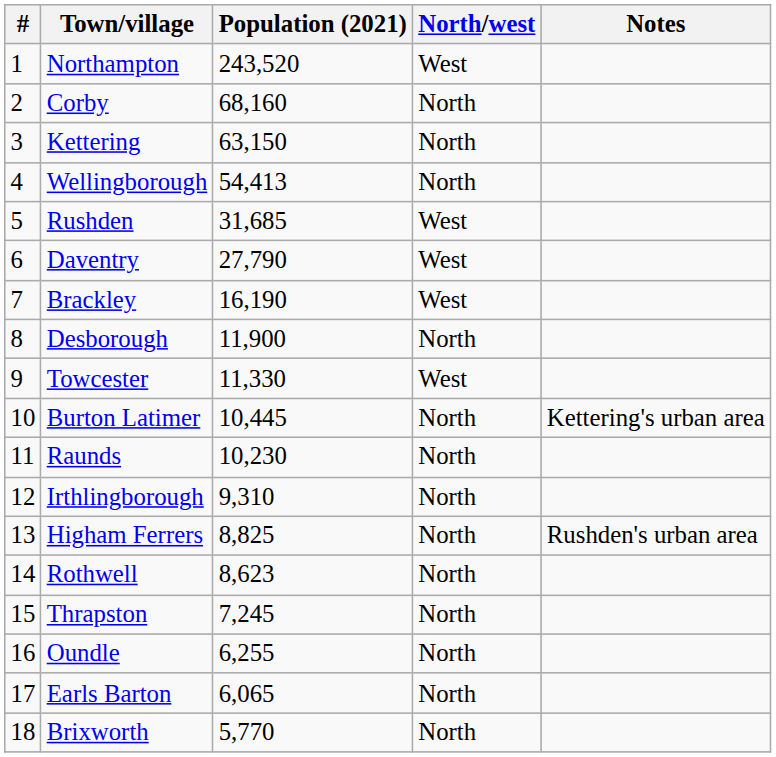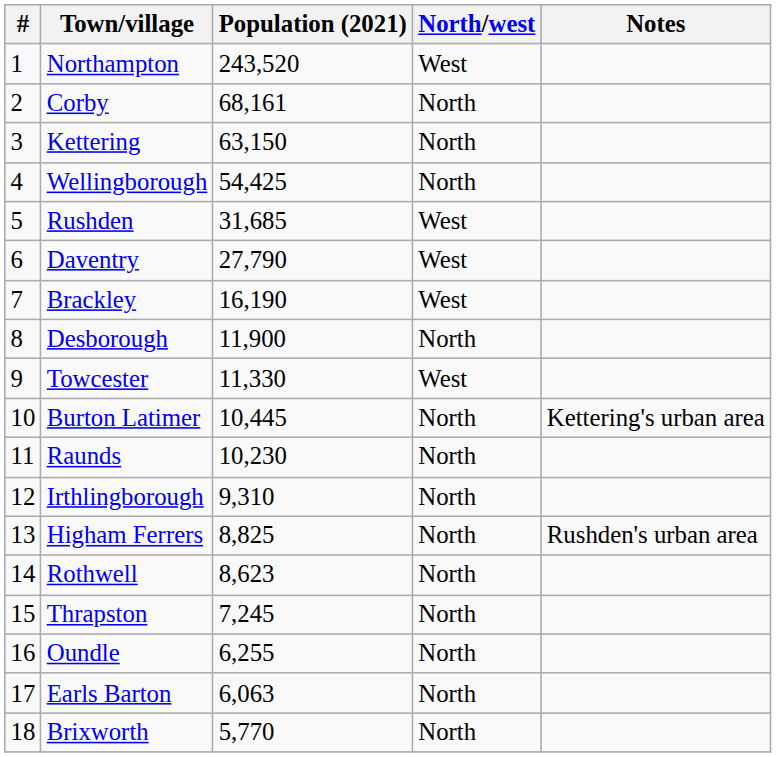 <table class="wikitable sortable">
 <tr>
 <th>#</th>
 <th>Town/village</th>
 <th>Population (2021) </th>
 <th><a href='#'>North</a>/<a href='#'>west</a></th>
 <th>Notes</th>
 </tr>
 <tr>
 <td>1</td>
 <td><a href='#'>Northampton</a></td>
 <td>243,520</td>
 <td>West</td>
 <td></td>
 </tr>
 <tr>
 <td>2</td>
 <td><a href='#'>Corby</a></td>
-<td>68,160</td>
+<td>68,161</td>
 <td>North</td>
 <td></td>
 </tr>
 <tr>
 <td>3</td>
 <td><a href='#'>Kettering</a></td>
 <td>63,150</td>
 <td>North</td>
 <td></td>
 </tr>
 <tr>
 <td>4</td>
 <td><a href='#'>Wellingborough</a></td>
-<td>54,413</td>
+<td>54,425</td>
 <td>North</td>
 <td></td>
 </tr>
 <tr>
 <td>5</td>
 <td><a href='#'>Rushden</a></td>
 <td>31,685</td>
 <td>West</td>
 <td></td>
 </tr>
 <tr>
 <td>6</td>
 <td><a href='#'>Daventry</a></td>
 <td>27,790</td>
 <td>West</td>
 <td></td>
 </tr>
 <tr>
 <td>7</td>
 <td><a href='#'>Brackley</a></td>
 <td>16,190</td>
 <td>West</td>
 <td></td>
 </tr>
 <tr>
 <td>8</td>
 <td><a href='#'>Desborough</a></td>
 <td>11,900</td>
 <td>North</td>
 <td></td>
 </tr>
 <tr>
 <td>9</td>
 <td><a href='#'>Towcester</a></td>
 <td>11,330</td>
 <td>West</td>
 <td></td>
 </tr>
 <tr>
 <td>10</td>
 <td><a href='#'>Burton Latimer</a></td>
 <td>10,445</td>
 <td>North</td>
 <td>Kettering's urban area</td>
 </tr>
 <tr>
 <td>11</td>
 <td><a href='#'>Raunds</a></td>
 <td>10,230</td>
 <td>North</td>
 <td></td>
 </tr>
 <tr>
 <td>12</td>
 <td><a href='#'>Irthlingborough</a></td>
 <td>9,310</td>
 <td>North</td>
 <td></td>
 </tr>
 <tr>
 <td>13</td>
 <td><a href='#'>Higham Ferrers</a></td>
 <td>8,825</td>
 <td>North</td>
 <td>Rushden's urban area</td>
 </tr>
 <tr>
 <td>14</td>
 <td><a href='#'>Rothwell</a></td>
 <td>8,623</td>
 <td>North</td>
 <td></td>
 </tr>
 <tr>
 <td>15</td>
 <td><a href='#'>Thrapston</a></td>
 <td>7,245</td>
 <td>North</td>
 <td></td>
 </tr>
 <tr>
 <td>16</td>
 <td><a href='#'>Oundle</a></td>
 <td>6,255</td>
 <td>North</td>
 <td></td>
 </tr>
 <tr>
 <td>17</td>
 <td><a href='#'>Earls Barton</a></td>
-<td>6,065</td>
+<td>6,063</td>
 <td>North</td>
 <td></td>
 </tr>
 <tr>
 <td>18</td>
 <td><a href='#'>Brixworth</a></td>
 <td>5,770</td>
 <td>North</td>
 <td></td>
 </tr>
 </table>
